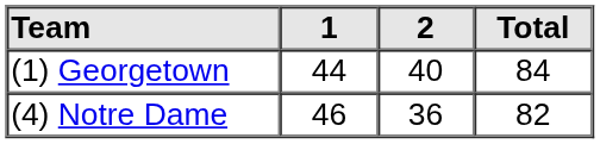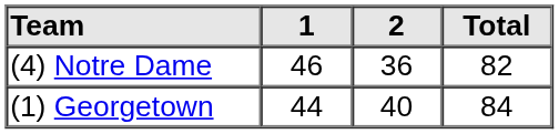 <table border=1 cellspacing=0 width=300 style="margin-left:3em;">
 <tr style="text-align:center; background-color:#e6e6e6;">
 <th align=left width=25%>Team</th>
 <th width=10%>1</th>
 <th width=10%>2</th>
 <th width=10%>Total</th>
 </tr>
 <tr style="text-align:center;">
+<td align=left>(4) <a href='#'>Notre Dame</a></td>
+<td>46</td>
+<td>36</td>
+<td>82</td>
+</tr>
+<tr style="text-align:center;">
 <td align=left>(1) <a href='#'>Georgetown</a></td>
 <td>44</td>
 <td>40</td>
 <td>84</td>
 </tr>
 <tr style="text-align:center;">
-<td align=left>(4) <a href='#'>Notre Dame</a></td>
-<td>46</td>
-<td>36</td>
-<td>82</td>
-</tr>
-<tr style="text-align:center;">
 </tr>
 </table>
